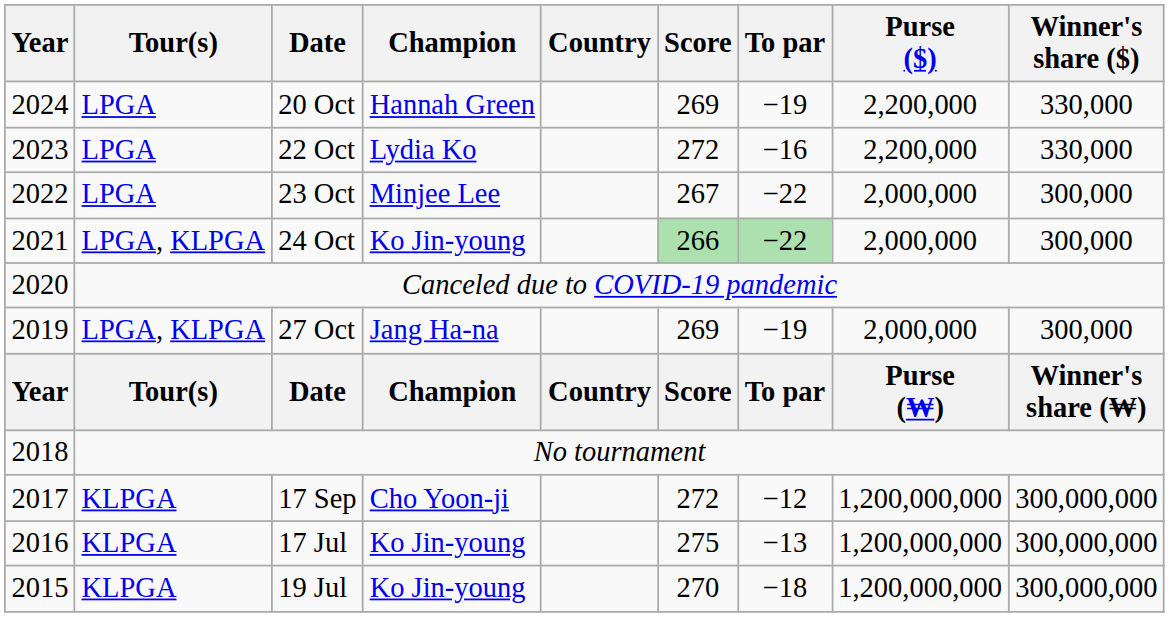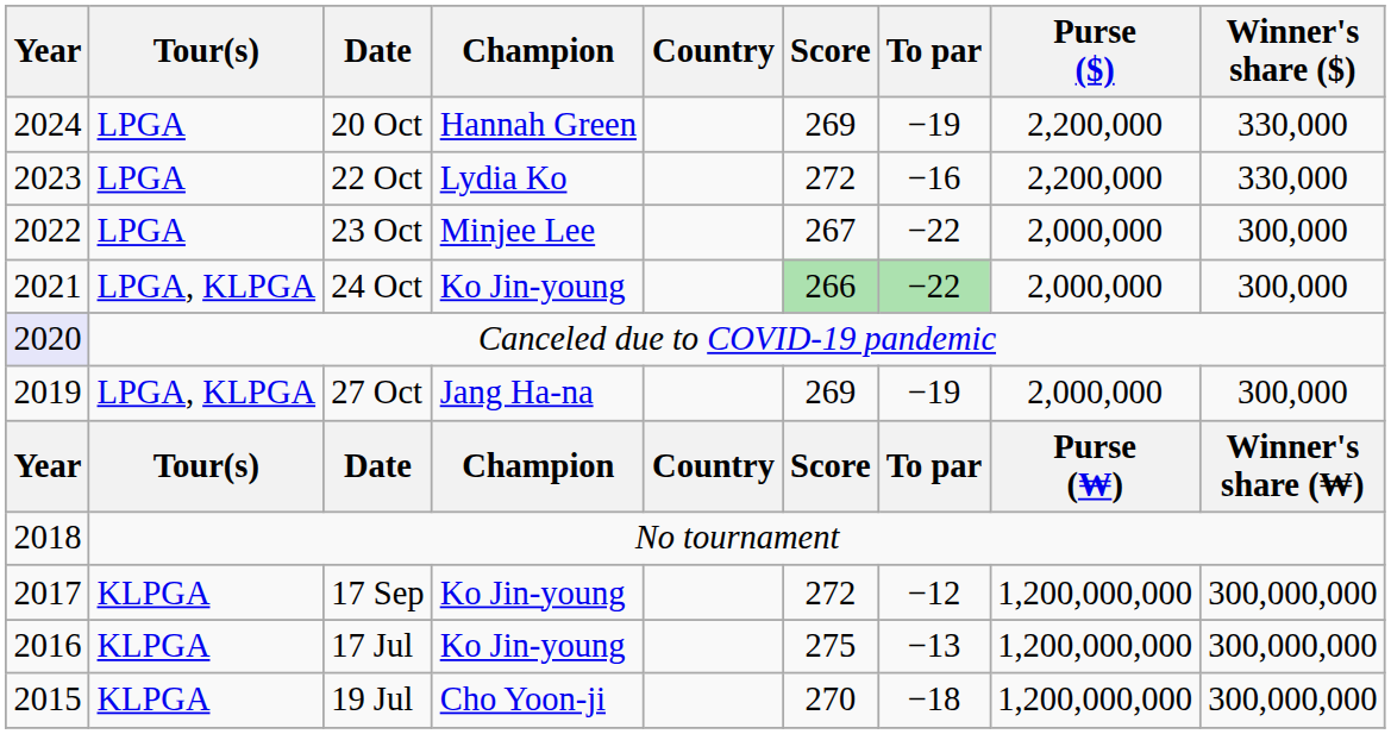 <table class="wikitable">
 <tr>
 <th>Year</th>
 <th>Tour(s)</th>
 <th>Date</th>
 <th>Champion</th>
 <th>Country</th>
 <th>Score</th>
 <th>To par</th>
 <th>Purse<br><a href='#'>($)</a></th>
 <th>Winner's<br>share ($)</th>
 </tr>
 <tr>
 <td align=center>2024</td>
 <td><a href='#'>LPGA</a></td>
 <td>20 Oct</td>
 <td><a href='#'>Hannah Green</a></td>
 <td></td>
 <td align=center>269</td>
 <td align=center>−19</td>
 <td align=center>2,200,000</td>
 <td align=center>330,000</td>
 </tr>
 <tr>
 <td align=center>2023</td>
 <td><a href='#'>LPGA</a></td>
 <td>22 Oct</td>
 <td><a href='#'>Lydia Ko</a></td>
 <td></td>
 <td align=center>272</td>
 <td align=center>−16</td>
 <td align=center>2,200,000</td>
 <td align=center>330,000</td>
 </tr>
 <tr>
 <td align=center>2022</td>
 <td><a href='#'>LPGA</a></td>
 <td>23 Oct</td>
 <td><a href='#'>Minjee Lee</a></td>
 <td></td>
 <td align=center>267</td>
 <td align=center>−22</td>
 <td align=center>2,000,000</td>
 <td align=center>300,000</td>
 </tr>
 <tr>
 <td align=center>2021</td>
 <td><a href='#'>LPGA</a>, <a href='#'>KLPGA</a></td>
 <td>24 Oct</td>
 <td><a href='#'>Ko Jin-young</a></td>
 <td></td>
 <td style="text-align: center; background: #ACE1AF">266</td>
 <td style="text-align: center; background: #ACE1AF">−22</td>
 <td align=center>2,000,000</td>
 <td align=center>300,000</td>
 </tr>
 <tr>
-<td align=center>2020</td>
+<td align=center style="background: lavender;">2020</td>
 <td colspan=10 align=center><em>Canceled due to <a href='#'>COVID-19 pandemic</a></em></td>
 </tr>
 <tr>
 <td align=center>2019</td>
 <td><a href='#'>LPGA</a>, <a href='#'>KLPGA</a></td>
 <td>27 Oct</td>
 <td><a href='#'>Jang Ha-na</a></td>
 <td></td>
 <td align=center>269</td>
 <td align=center>−19</td>
 <td align=center>2,000,000</td>
 <td align=center>300,000</td>
 </tr>
 <tr>
 <th>Year</th>
 <th>Tour(s)</th>
 <th>Date</th>
 <th>Champion</th>
 <th>Country</th>
 <th>Score</th>
 <th>To par</th>
 <th>Purse<br>(<a href='#'>₩</a>)</th>
 <th>Winner's<br>share (₩)</th>
 </tr>
 <tr>
 <td align=center>2018</td>
 <td colspan=10 align=center><em>No tournament</em></td>
 </tr>
 <tr>
 <td align=center>2017</td>
 <td><a href='#'>KLPGA</a></td>
 <td>17 Sep</td>
-<td><a href='#'>Cho Yoon-ji</a></td>
+<td><a href='#'>Ko Jin-young</a></td>
 <td></td>
 <td align=center>272</td>
 <td align=center>−12</td>
 <td align=center>1,200,000,000</td>
 <td align=center>300,000,000</td>
 </tr>
 <tr>
 <td align=center>2016</td>
 <td><a href='#'>KLPGA</a></td>
 <td>17 Jul</td>
 <td><a href='#'>Ko Jin-young</a></td>
 <td></td>
 <td align=center>275</td>
 <td align=center>−13</td>
 <td align=center>1,200,000,000</td>
 <td align=center>300,000,000</td>
 </tr>
 <tr>
 <td align=center>2015</td>
 <td><a href='#'>KLPGA</a></td>
 <td>19 Jul</td>
-<td><a href='#'>Ko Jin-young</a></td>
+<td><a href='#'>Cho Yoon-ji</a></td>
 <td></td>
 <td align=center>270</td>
 <td align=center>−18</td>
 <td align=center>1,200,000,000</td>
 <td align=center>300,000,000</td>
 </tr>
 </table>
